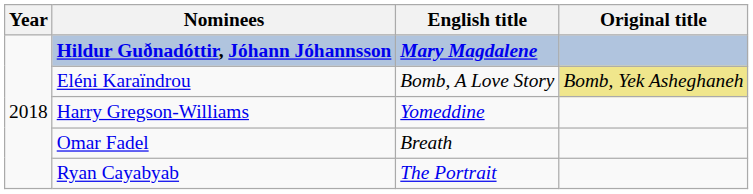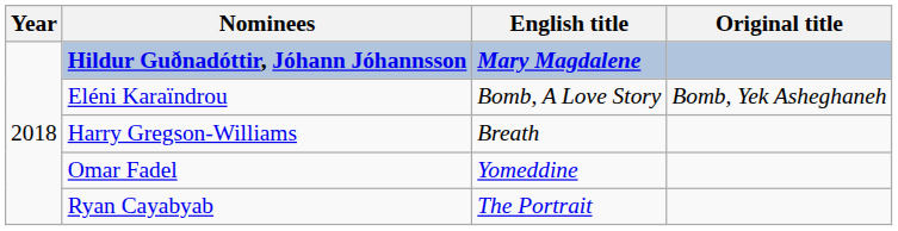 <table class="wikitable">
 <tr>
 <th><strong>Year</strong></th>
 <th>N<strong>ominees</strong></th>
 <th><strong>English title</strong></th>
 <th><strong>Original title</strong></th>
 </tr>
 <tr>
 <td rowspan="6">2018</td>
 <td style="background:#B0C4DE;"><strong>   <a href='#'>Hildur Guðnadóttir</a>, <a href='#'>Jóhann Jóhannsson</a></strong></td>
 <td style="background:#B0C4DE;"><strong><em><a href='#'>Mary Magdalene</a></em></strong></td>
 <td style="background:#B0C4DE;"></td>
 </tr>
 <tr>
 <td>  <a href='#'>Eléni Karaïndrou</a></td>
 <td><em>Bomb, A Love Story</em></td>
-<td style="background: khaki;"><em>Bomb, Yek Asheghaneh</em></td>
+<td><em>Bomb, Yek Asheghaneh</em></td>
 </tr>
 <tr>
 <td> <a href='#'>Harry Gregson-Williams</a></td>
-<td><em><a href='#'>Yomeddine</a></em></td>
+<td><em>Breath</em></td>
 <td></td>
 </tr>
 <tr>
 <td>  <a href='#'>Omar Fadel</a></td>
-<td><em>Breath</em></td>
+<td><em><a href='#'>Yomeddine</a></em></td>
 <td></td>
 </tr>
 <tr>
 <td> <a href='#'>Ryan Cayabyab</a></td>
 <td><a href='#'><em>The Portrait</em></a></td>
 <td></td>
 </tr>
 </table>
